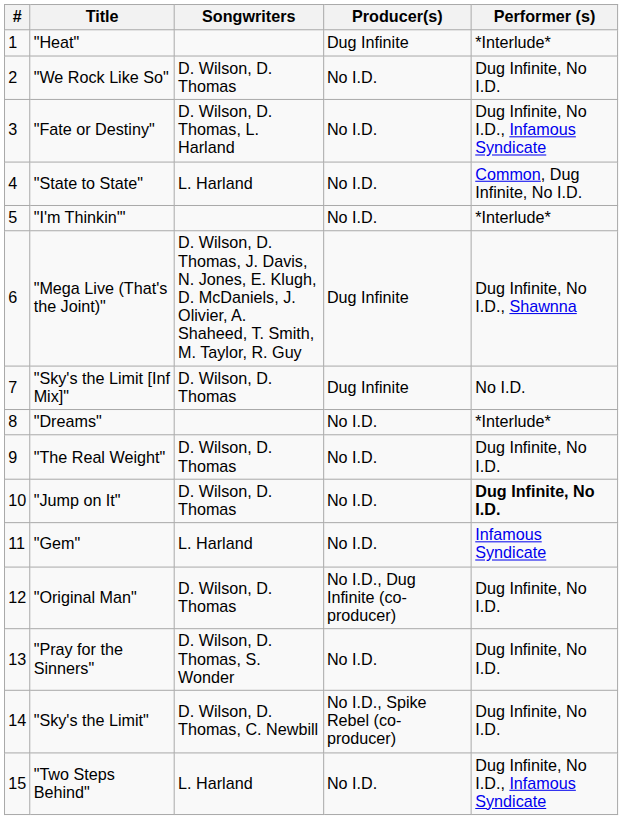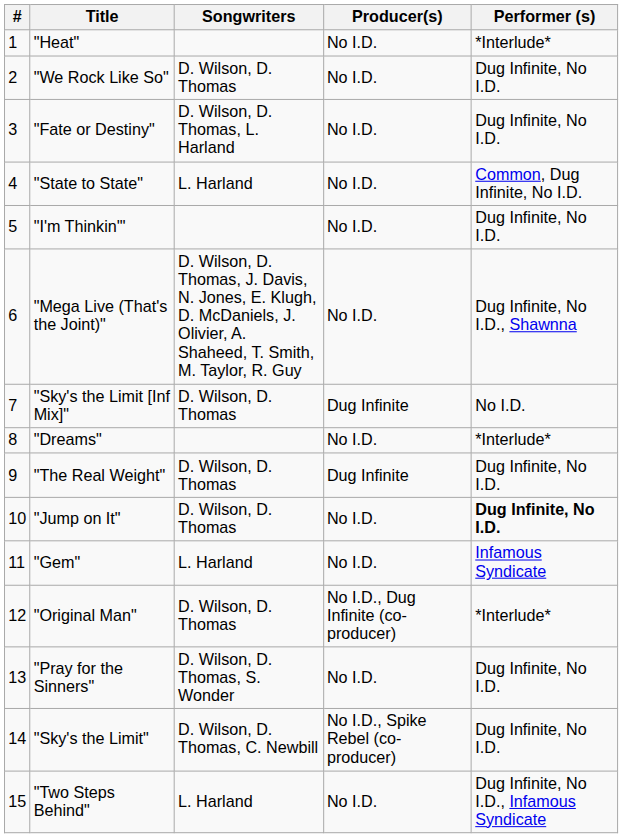 <table class="wikitable">
 <tr>
 <th align="center" width="15">#</th>
 <th align="center" width="150">Title</th>
 <th align="center" width="150">Songwriters</th>
 <th align="center" width="150">Producer(s)</th>
 <th align="center" width="150">Performer (s)</th>
 </tr>
 <tr>
 <td>1</td>
 <td>"Heat"</td>
 <td></td>
-<td>Dug Infinite</td>
+<td>No I.D.</td>
 <td>*Interlude*</td>
 </tr>
 <tr>
 <td>2</td>
 <td>"We Rock Like So"</td>
 <td>D. Wilson, D. Thomas</td>
 <td>No I.D.</td>
 <td>Dug Infinite, No I.D.</td>
 </tr>
 <tr>
 <td>3</td>
 <td>"Fate or Destiny"</td>
 <td>D. Wilson, D. Thomas, L. Harland</td>
 <td>No I.D.</td>
-<td>Dug Infinite, No I.D., <a href='#'>Infamous Syndicate</a></td>
+<td>Dug Infinite, No I.D.</td>
 </tr>
 <tr>
 <td>4</td>
 <td>"State to State"</td>
 <td>L. Harland</td>
 <td>No I.D.</td>
 <td><a href='#'>Common</a>, Dug Infinite, No I.D.</td>
 </tr>
 <tr>
 <td>5</td>
 <td>"I'm Thinkin'"</td>
 <td></td>
 <td>No I.D.</td>
-<td>*Interlude*</td>
+<td>Dug Infinite, No I.D.</td>
 </tr>
 <tr>
 <td>6</td>
 <td>"Mega Live (That's the Joint)"</td>
 <td>D. Wilson, D. Thomas, J. Davis, N. Jones, E. Klugh, D. McDaniels, J. Olivier, A. Shaheed, T. Smith, M. Taylor, R. Guy</td>
-<td>Dug Infinite</td>
+<td>No I.D.</td>
 <td>Dug Infinite, No I.D., <a href='#'>Shawnna</a></td>
 </tr>
 <tr>
 <td>7</td>
 <td>"Sky's the Limit [Inf Mix]"</td>
 <td>D. Wilson, D. Thomas</td>
 <td>Dug Infinite</td>
 <td>No I.D.</td>
 </tr>
 <tr>
 <td>8</td>
 <td>"Dreams"</td>
 <td></td>
 <td>No I.D.</td>
 <td>*Interlude*</td>
 </tr>
 <tr>
 <td>9</td>
 <td>"The Real Weight"</td>
 <td>D. Wilson, D. Thomas</td>
-<td>No I.D.</td>
+<td>Dug Infinite</td>
 <td>Dug Infinite, No I.D.</td>
 </tr>
 <tr>
 <td>10</td>
 <td>"Jump on It"</td>
 <td>D. Wilson, D. Thomas</td>
 <td>No I.D.</td>
 <td><strong>Dug Infinite, No I.D.</strong></td>
 </tr>
 <tr>
 <td>11</td>
 <td>"Gem"</td>
 <td>L. Harland</td>
 <td>No I.D.</td>
 <td><a href='#'>Infamous Syndicate</a></td>
 </tr>
 <tr>
 <td>12</td>
 <td>"Original Man"</td>
 <td>D. Wilson, D. Thomas</td>
 <td>No I.D., Dug Infinite (co-producer)</td>
-<td>Dug Infinite, No I.D.</td>
+<td>*Interlude*</td>
 </tr>
 <tr>
 <td>13</td>
 <td>"Pray for the Sinners"</td>
 <td>D. Wilson, D. Thomas, S. Wonder</td>
 <td>No I.D.</td>
 <td>Dug Infinite, No I.D.</td>
 </tr>
 <tr>
 <td>14</td>
 <td>"Sky's the Limit"</td>
 <td>D. Wilson, D. Thomas, C. Newbill</td>
 <td>No I.D., Spike Rebel (co-producer)</td>
 <td>Dug Infinite, No I.D.</td>
 </tr>
 <tr>
 <td>15</td>
 <td>"Two Steps Behind"</td>
 <td>L. Harland</td>
 <td>No I.D.</td>
 <td>Dug Infinite, No I.D., <a href='#'>Infamous Syndicate</a></td>
 </tr>
 </table>
